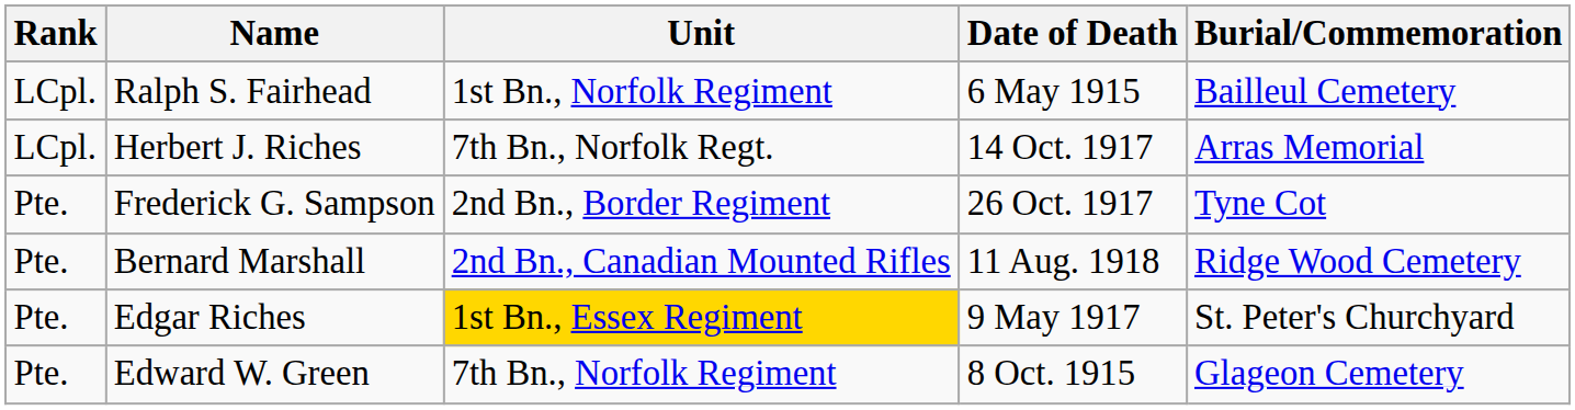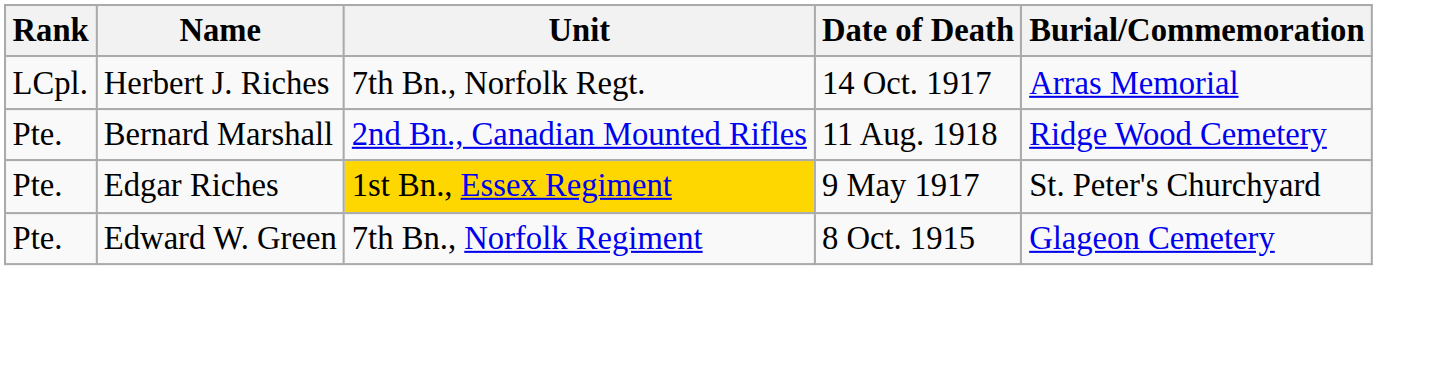 <table class="wikitable">
 <tr>
 <th>Rank</th>
 <th>Name</th>
 <th>Unit</th>
 <th>Date of Death</th>
 <th>Burial/Commemoration</th>
 </tr>
 <tr>
 <td>LCpl.</td>
-<td>Ralph S. Fairhead</td>
-<td>1st Bn., <a href='#'>Norfolk Regiment</a></td>
-<td>6 May 1915</td>
-<td><a href='#'>Bailleul Cemetery</a></td>
-</tr>
-<tr>
-<td>LCpl.</td>
 <td>Herbert J. Riches</td>
 <td>7th Bn., Norfolk Regt.</td>
 <td>14 Oct. 1917</td>
 <td><a href='#'>Arras Memorial</a></td>
-</tr>
-<tr>
-<td>Pte.</td>
-<td>Frederick G. Sampson</td>
-<td>2nd Bn., <a href='#'>Border Regiment</a></td>
-<td>26 Oct. 1917</td>
-<td><a href='#'>Tyne Cot</a></td>
 </tr>
 <tr>
 <td>Pte.</td>
 <td>Bernard Marshall</td>
 <td><a href='#'>2nd Bn., Canadian Mounted Rifles</a></td>
 <td>11 Aug. 1918</td>
 <td><a href='#'>Ridge Wood Cemetery</a></td>
 </tr>
 <tr>
 <td>Pte.</td>
 <td>Edgar Riches</td>
 <td style="background: gold;">1st Bn., <a href='#'>Essex Regiment</a></td>
 <td>9 May 1917</td>
 <td>St. Peter's Churchyard</td>
 </tr>
 <tr>
 <td>Pte.</td>
 <td>Edward W. Green</td>
 <td>7th Bn., <a href='#'>Norfolk Regiment</a></td>
 <td>8 Oct. 1915</td>
 <td><a href='#'>Glageon Cemetery</a></td>
 </tr>
 </table>
